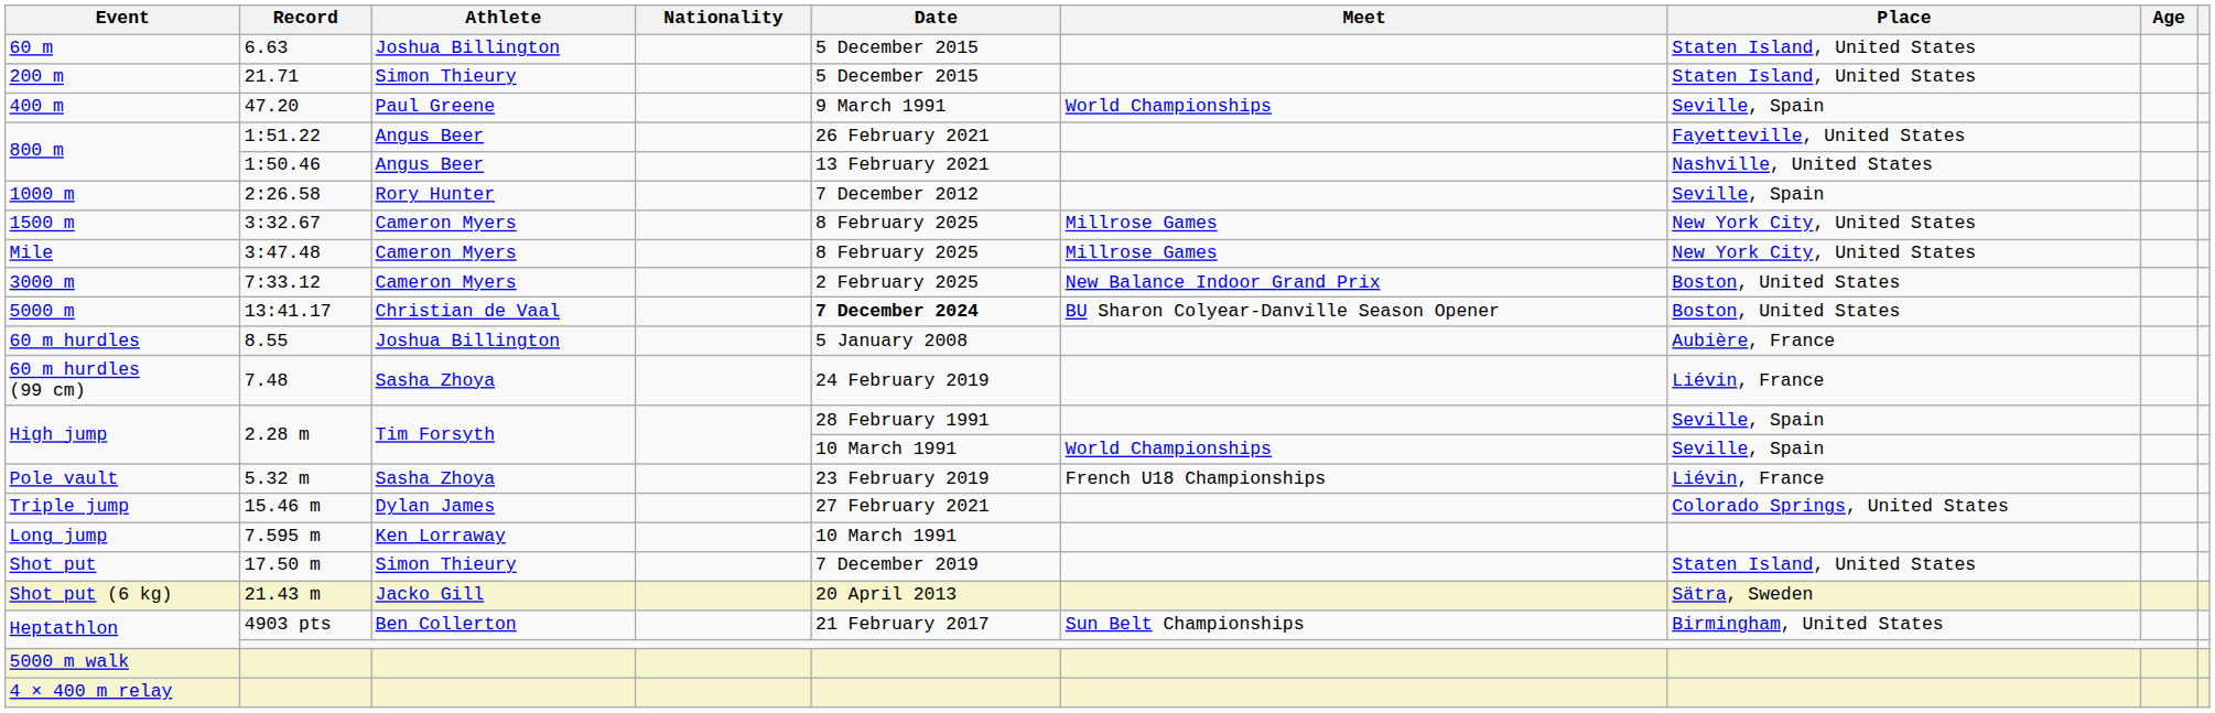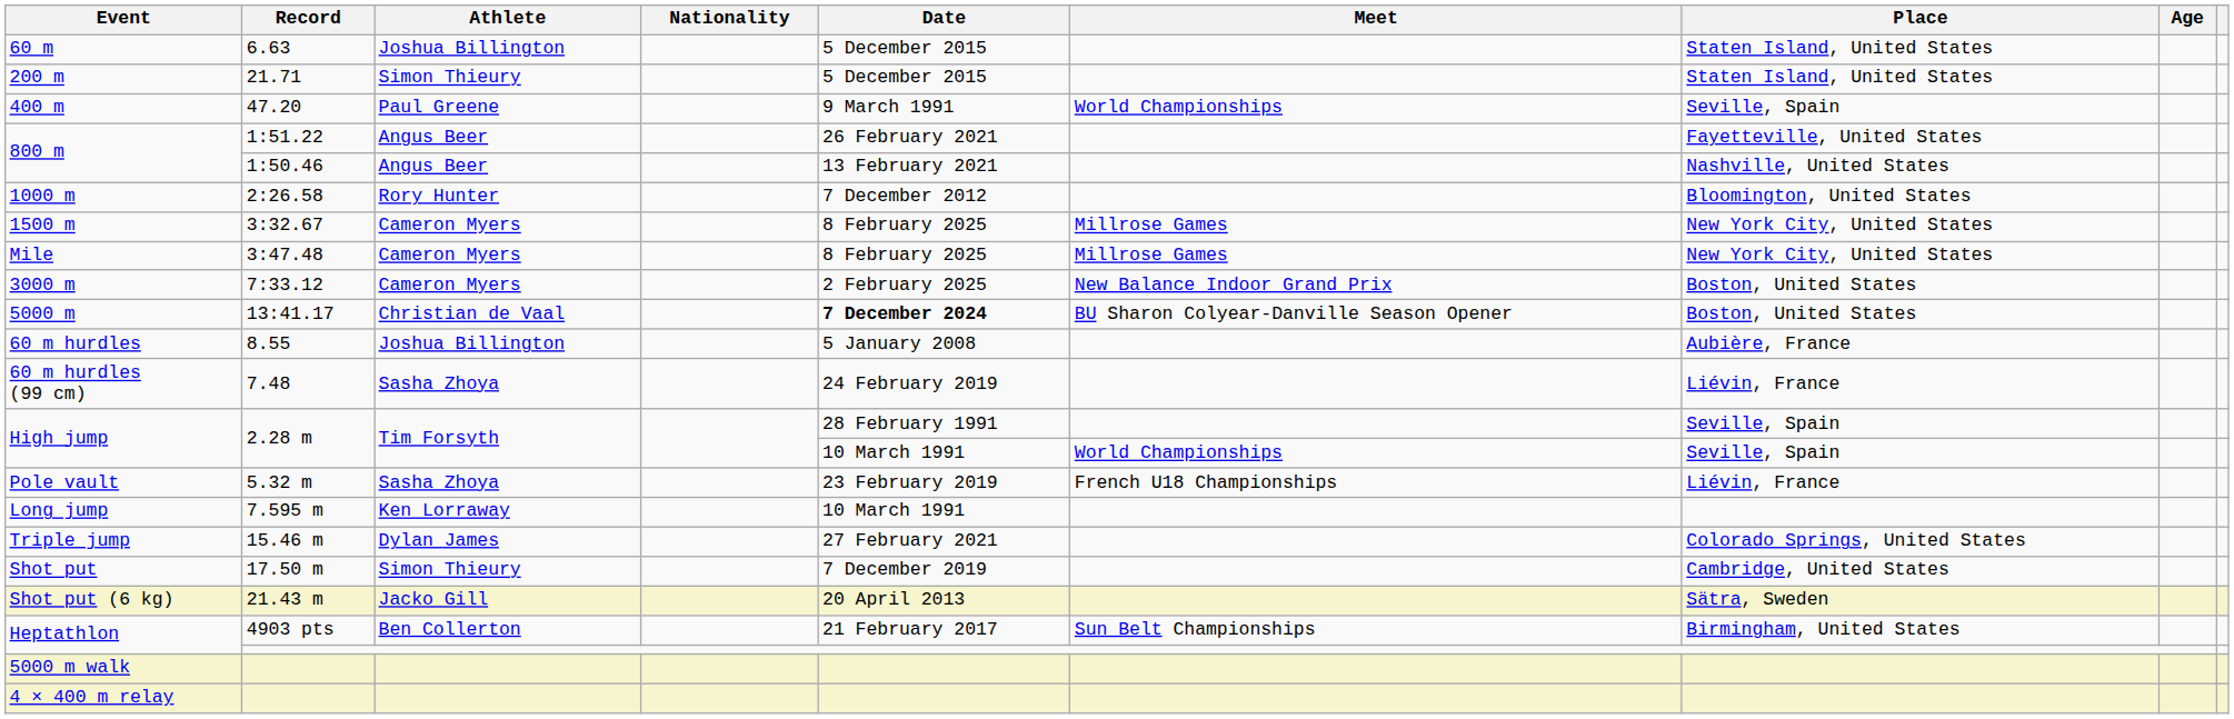 <table class=wikitable style="width: 95%; font-size: 95%;">
 <tr>
 <th>Event</th>
 <th>Record</th>
 <th>Athlete</th>
 <th>Nationality</th>
 <th>Date</th>
 <th>Meet</th>
 <th>Place</th>
 <th>Age</th>
 <th></th>
 </tr>
 <tr>
 <td><a href='#'>60 m</a></td>
 <td>6.63</td>
 <td><a href='#'>Joshua Billington</a></td>
 <td></td>
 <td>5 December 2015</td>
 <td></td>
 <td><a href='#'>Staten Island</a>, United States</td>
 <td></td>
 <td></td>
 </tr>
 <tr>
 <td><a href='#'>200 m</a></td>
 <td>21.71</td>
 <td><a href='#'>Simon Thieury</a></td>
 <td></td>
 <td>5 December 2015</td>
 <td></td>
 <td><a href='#'>Staten Island</a>, United States</td>
 <td></td>
 <td></td>
 </tr>
 <tr>
 <td><a href='#'>400 m</a></td>
 <td>47.20</td>
 <td><a href='#'>Paul Greene</a></td>
 <td></td>
 <td>9 March 1991</td>
 <td><a href='#'>World Championships</a></td>
 <td><a href='#'>Seville</a>, Spain</td>
 <td></td>
 <td></td>
 </tr>
 <tr>
 <td rowspan=2><a href='#'>800 m</a></td>
 <td>1:51.22</td>
 <td><a href='#'>Angus Beer</a></td>
 <td></td>
 <td>26 February 2021</td>
 <td></td>
 <td><a href='#'>Fayetteville</a>, United States</td>
 <td></td>
 <td></td>
 </tr>
 <tr>
 <td>1:50.46 </td>
 <td><a href='#'>Angus Beer</a></td>
 <td></td>
 <td>13 February 2021</td>
 <td></td>
 <td><a href='#'>Nashville</a>, United States</td>
 <td></td>
 <td></td>
 </tr>
 <tr>
 <td><a href='#'>1000 m</a></td>
 <td>2:26.58</td>
 <td><a href='#'>Rory Hunter</a></td>
 <td></td>
 <td>7 December 2012</td>
 <td></td>
-<td><a href='#'>Seville</a>, Spain</td>
+<td><a href='#'>Bloomington</a>, United States</td>
 <td></td>
 <td></td>
 </tr>
 <tr>
 <td><a href='#'>1500 m</a></td>
 <td>3:32.67</td>
 <td><a href='#'>Cameron Myers</a></td>
 <td></td>
 <td>8 February 2025</td>
 <td><a href='#'>Millrose Games</a></td>
 <td><a href='#'>New York City</a>, United States</td>
 <td></td>
 <td></td>
 </tr>
 <tr>
 <td><a href='#'>Mile</a></td>
 <td>3:47.48</td>
 <td><a href='#'>Cameron Myers</a></td>
 <td></td>
 <td>8 February 2025</td>
 <td><a href='#'>Millrose Games</a></td>
 <td><a href='#'>New York City</a>, United States</td>
 <td></td>
 <td></td>
 </tr>
 <tr>
 <td><a href='#'>3000 m</a></td>
 <td>7:33.12</td>
 <td><a href='#'>Cameron Myers</a></td>
 <td></td>
 <td>2 February 2025</td>
 <td><a href='#'>New Balance Indoor Grand Prix</a></td>
 <td><a href='#'>Boston</a>, United States</td>
 <td></td>
 <td></td>
 </tr>
 <tr>
 <td><a href='#'>5000 m</a></td>
 <td>13:41.17</td>
 <td><a href='#'>Christian de Vaal</a></td>
 <td></td>
 <td><strong>7 December 2024</strong></td>
 <td><a href='#'>BU</a> Sharon Colyear-Danville Season Opener</td>
 <td><a href='#'>Boston</a>, United States</td>
 <td></td>
 <td></td>
 </tr>
 <tr>
 <td><a href='#'>60 m hurdles</a></td>
 <td>8.55</td>
 <td><a href='#'>Joshua Billington</a></td>
 <td></td>
 <td>5 January 2008</td>
 <td></td>
 <td><a href='#'>Aubière</a>, France</td>
 <td></td>
 <td></td>
 </tr>
 <tr>
 <td><a href='#'>60 m hurdles</a><br>(99 cm)</td>
 <td>7.48</td>
 <td><a href='#'>Sasha Zhoya</a></td>
 <td></td>
 <td>24 February 2019</td>
 <td></td>
 <td><a href='#'>Liévin</a>, France</td>
 <td></td>
 <td></td>
 </tr>
 <tr>
 <td rowspan=2><a href='#'>High jump</a></td>
 <td rowspan=2>2.28 m</td>
 <td rowspan=2><a href='#'>Tim Forsyth</a></td>
 <td rowspan=2></td>
 <td>28 February 1991</td>
 <td></td>
 <td><a href='#'>Seville</a>, Spain</td>
 <td></td>
 <td></td>
 </tr>
 <tr>
 <td>10 March 1991</td>
 <td><a href='#'>World Championships</a></td>
 <td><a href='#'>Seville</a>, Spain</td>
 <td></td>
 <td></td>
 </tr>
 <tr>
 <td><a href='#'>Pole vault</a></td>
 <td>5.32 m</td>
 <td><a href='#'>Sasha Zhoya</a></td>
 <td></td>
 <td>23 February 2019</td>
 <td>French U18 Championships</td>
 <td><a href='#'>Liévin</a>, France</td>
 <td></td>
 <td></td>
 </tr>
 <tr>
+<td><a href='#'>Long jump</a></td>
+<td>7.595 m</td>
+<td><a href='#'>Ken Lorraway</a></td>
+<td></td>
+<td>10 March 1991</td>
+<td></td>
+<td></td>
+<td></td>
+<td></td>
+</tr>
+<tr>
 <td><a href='#'>Triple jump</a></td>
 <td>15.46 m</td>
 <td><a href='#'>Dylan James</a></td>
 <td></td>
 <td>27 February 2021</td>
 <td></td>
 <td><a href='#'>Colorado Springs</a>, United States</td>
 <td></td>
 <td></td>
 </tr>
 <tr>
-<td><a href='#'>Long jump</a></td>
-<td>7.595 m</td>
-<td><a href='#'>Ken Lorraway</a></td>
-<td></td>
-<td>10 March 1991</td>
-<td></td>
-<td></td>
-<td></td>
-<td></td>
-</tr>
-<tr>
 <td><a href='#'>Shot put</a></td>
 <td>17.50 m</td>
 <td><a href='#'>Simon Thieury</a></td>
 <td></td>
 <td>7 December 2019</td>
 <td></td>
-<td><a href='#'>Staten Island</a>, United States</td>
+<td><a href='#'>Cambridge</a>, United States</td>
 <td></td>
 <td></td>
 </tr>
 <tr style="background:#f6F5CE;">
 <td><a href='#'>Shot put</a> (6 kg)</td>
 <td>21.43 m</td>
 <td><a href='#'>Jacko Gill</a></td>
 <td></td>
 <td>20 April 2013</td>
 <td></td>
 <td><a href='#'>Sätra</a>, Sweden</td>
 <td></td>
 <td></td>
 </tr>
 <tr>
 <td rowspan=2><a href='#'>Heptathlon</a></td>
 <td>4903 pts</td>
 <td><a href='#'>Ben Collerton</a></td>
 <td></td>
 <td>21 February 2017</td>
 <td><a href='#'>Sun Belt</a> Championships</td>
 <td><a href='#'>Birmingham</a>, United States</td>
 <td></td>
 <td></td>
 </tr>
 <tr>
 <td colspan=7></td>
 <td></td>
 </tr>
 <tr style="background:#f6F5CE;">
 <td><a href='#'>5000 m walk</a></td>
 <td></td>
 <td></td>
 <td></td>
 <td></td>
 <td></td>
 <td></td>
 <td></td>
 <td></td>
 </tr>
 <tr style="background:#f6F5CE;">
 <td><a href='#'>4 × 400 m relay</a></td>
 <td></td>
 <td></td>
 <td></td>
 <td></td>
 <td></td>
 <td></td>
 <td></td>
 <td></td>
 </tr>
 </table>
